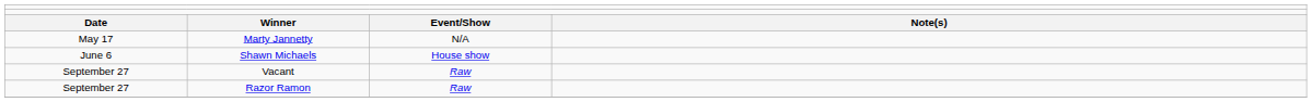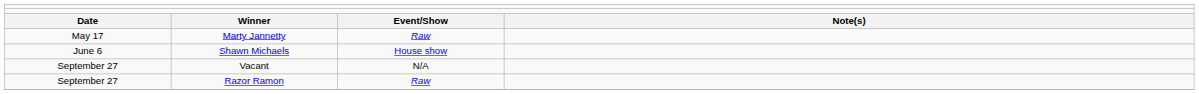 <table class="wikitable" style="text-align:center; width:100%;">
 <tr>
 <td colspan="5"></td>
 </tr>
 <tr>
 <td colspan="5"><strong></strong></td>
 </tr>
 <tr>
 <th width=14%>Date</th>
 <th width=14%>Winner</th>
 <th width=14%>Event/Show</th>
 <th width=58%>Note(s)</th>
 </tr>
 <tr>
 <td>May 17</td>
 <td><a href='#'>Marty Jannetty</a></td>
-<td>N/A</td>
+<td><em><a href='#'>Raw</a></em></td>
 <td align=left></td>
 </tr>
 <tr>
 <td>June 6</td>
 <td><a href='#'>Shawn Michaels</a></td>
 <td><a href='#'>House show</a></td>
 <td align=left></td>
 </tr>
 <tr>
 <td>September 27</td>
 <td>Vacant</td>
-<td><em><a href='#'>Raw</a></em></td>
+<td>N/A</td>
 <td align=left></td>
 </tr>
 <tr>
 <td>September 27</td>
 <td><a href='#'>Razor Ramon</a></td>
 <td><em><a href='#'>Raw</a></em></td>
 <td align=left></td>
 </tr>
 <tr>
 </tr>
 </table>
